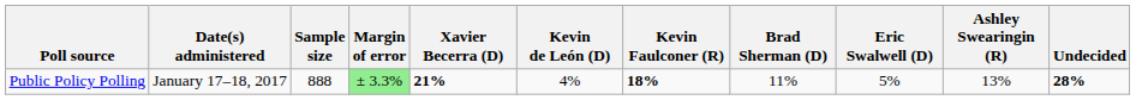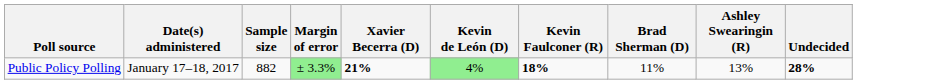 <table class="wikitable" style="font-size:86%">
 <tr valign=bottom>
 <th>Poll source</th>
 <th>Date(s)<br>administered</th>
 <th>Sample<br>size</th>
 <th>Margin<br>of error</th>
 <th style="width:85px">Xavier<br>Becerra (D)</th>
 <th style="width:85px">Kevin<br>de León (D)</th>
 <th style="width:85px">Kevin<br>Faulconer (R)</th>
 <th style="width:85px">Brad<br>Sherman (D)</th>
-<th style="width:85px">Eric<br>Swalwell (D)</th>
 <th style="width:85px">Ashley<br>Swearingin (R)</th>
 <th>Undecided</th>
 </tr>
 <tr>
 <td><a href='#'>Public Policy Polling</a></td>
 <td align=center>January 17–18, 2017</td>
-<td align=center>888</td>
+<td align=center>882</td>
 <td align=center style="background: lightgreen;">± 3.3%</td>
 <td><strong>21%</strong></td>
-<td align=center>4%</td>
+<td align=center style="background: lightgreen;">4%</td>
 <td><strong>18%</strong></td>
 <td align=center>11%</td>
-<td align=center>5%</td>
 <td align=center>13%</td>
 <td><strong>28%</strong></td>
 </tr>
 </table>
